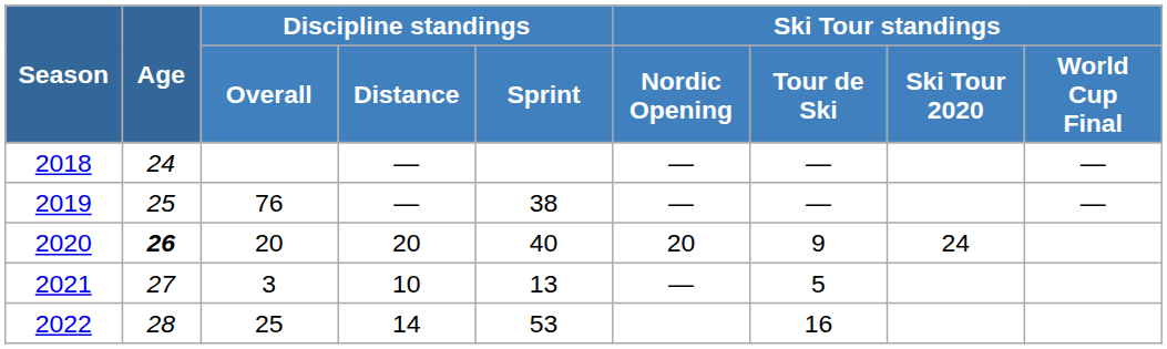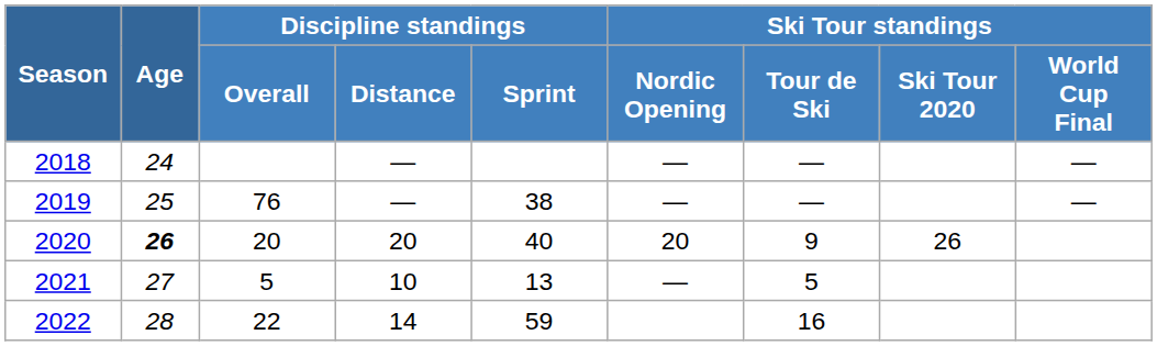 <table class="wikitable" style="font-size:95%; text-align:center; border:grey solid 1px; border-collapse:collapse; background:#ffffff;">
 <tr>
 <th style="background-color:#369; color:white; width:60px;" rowspan="2"> Season </th>
 <th style="background-color:#369; color:white; width:40px;" rowspan="2"> Age </th>
 <th style="background-color:#4180be; color:white;" colspan="3">Discipline standings</th>
 <th style="background-color:#4180be; color:white;" colspan="4">Ski Tour standings</th>
 </tr>
 <tr>
 <th style="background-color:#4180be; color:white; width:75px;">Overall</th>
 <th style="background-color:#4180be; color:white; width:75px;">Distance</th>
 <th style="background-color:#4180be; color:white; width:75px;">Sprint</th>
 <th style="background-color:#4180be; color:white; width:75px;">Nordic<br>Opening</th>
 <th style="background-color:#4180be; color:white; width:75px;">Tour de<br>Ski</th>
 <th style="background-color:#4180be; color:white; width:75px;">Ski Tour<br>2020</th>
 <th style="background-color:#4180be; color:white; width:75px;">World Cup<br>Final</th>
 </tr>
 <tr>
 <td><a href='#'>2018</a></td>
 <td><em>24</em></td>
 <td></td>
 <td>—</td>
 <td></td>
 <td>—</td>
 <td>—</td>
 <td></td>
 <td>—</td>
 </tr>
 <tr>
 <td><a href='#'>2019</a></td>
 <td><em>25</em></td>
 <td>76</td>
 <td>—</td>
 <td>38</td>
 <td>—</td>
 <td>—</td>
 <td></td>
 <td>—</td>
 </tr>
 <tr>
 <td><a href='#'>2020</a></td>
 <td><strong><em>26</em></strong></td>
 <td>20</td>
 <td>20</td>
 <td>40</td>
 <td>20</td>
 <td>9</td>
-<td>24</td>
+<td>26</td>
 <td></td>
 </tr>
 <tr>
 <td><a href='#'>2021</a></td>
 <td><em>27</em></td>
-<td>3</td>
+<td>5</td>
 <td>10</td>
 <td>13</td>
 <td>—</td>
 <td>5</td>
 <td></td>
 <td></td>
 </tr>
 <tr>
 <td><a href='#'>2022</a></td>
 <td><em>28</em></td>
-<td>25</td>
+<td>22</td>
 <td>14</td>
-<td>53</td>
+<td>59</td>
 <td></td>
 <td>16</td>
 <td></td>
 <td></td>
 </tr>
 </table>
